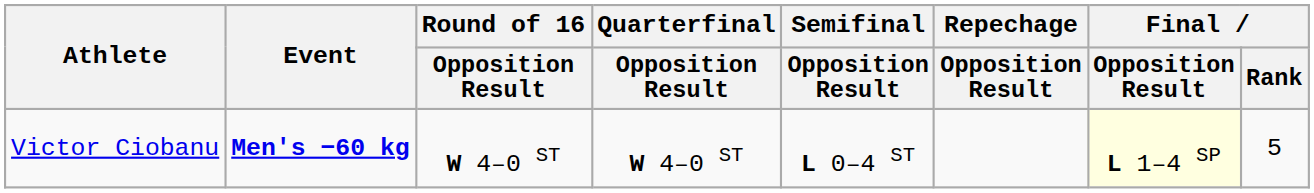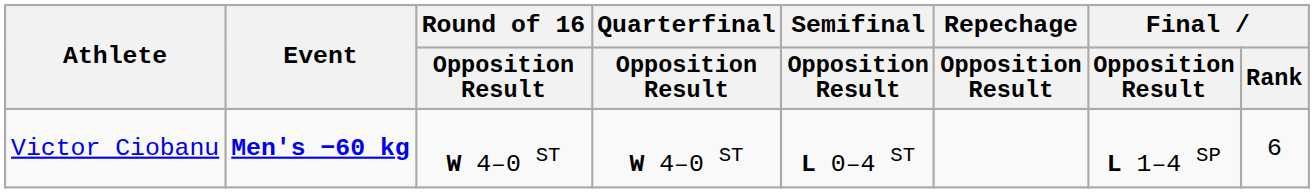 <table class="wikitable" style="font-size:90%">
 <tr>
 <th rowspan=2>Athlete</th>
 <th rowspan=2>Event</th>
 <th>Round of 16</th>
 <th>Quarterfinal</th>
 <th>Semifinal</th>
 <th>Repechage</th>
 <th colspan=2>Final / </th>
 </tr>
 <tr style="font-size: 95%">
 <th>Opposition<br>Result</th>
 <th>Opposition<br>Result</th>
 <th>Opposition<br>Result</th>
 <th>Opposition<br>Result</th>
 <th>Opposition<br>Result</th>
 <th>Rank</th>
 </tr>
 <tr align=center>
 <td align=left><a href='#'>Victor Ciobanu</a></td>
 <td align=left><strong><a href='#'>Men's −60 kg</a></strong></td>
 <td><br> <strong>W</strong> 4–0 <sup>ST</sup></td>
 <td> <br> <strong>W</strong> 4–0 <sup>ST</sup></td>
 <td> <br> <strong>L</strong> 0–4 <sup>ST</sup></td>
 <td></td>
-<td style="background: lightyellow;"> <br> <strong>L</strong> 1–4 <sup>SP</sup></td>
-<td>5</td>
+<td> <br> <strong>L</strong> 1–4 <sup>SP</sup></td>
+<td>6</td>
 </tr>
 </table>
